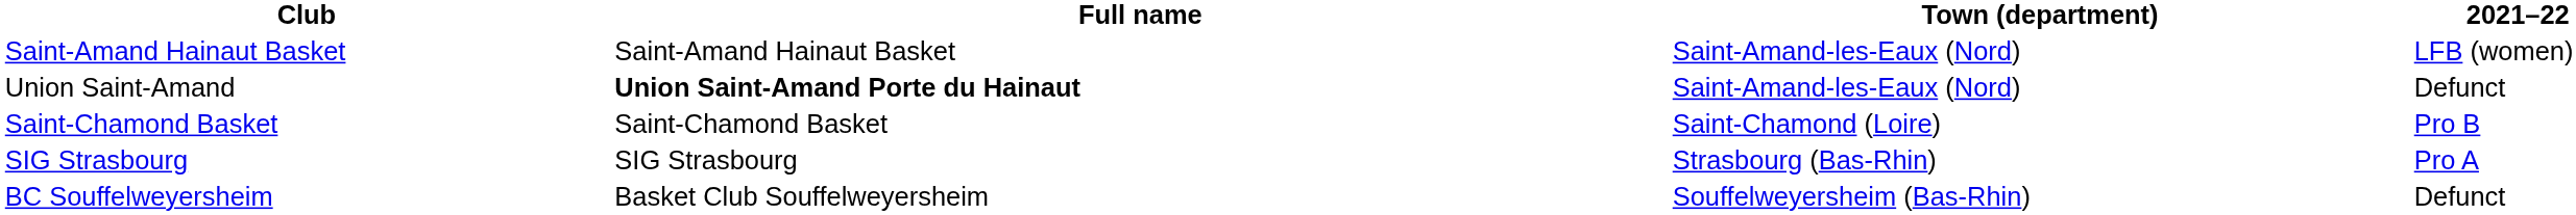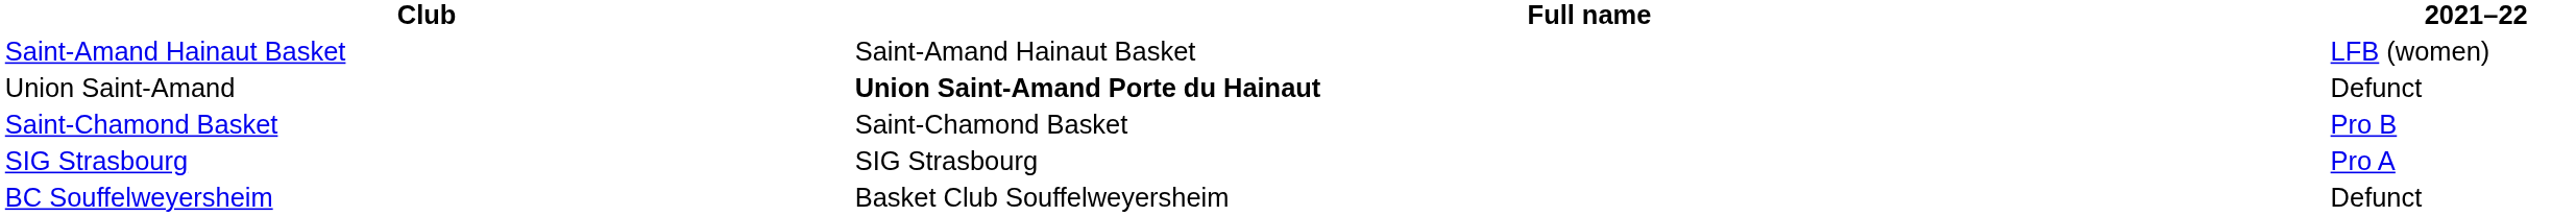 <table width="100%">
 <tr>
 <th width="23%">Club</th>
 <th width="40%">Full name</th>
-<th width="28%">Town (department)</th>
 <th width="8%">2021–22</th>
 </tr>
 <tr>
 <td><a href='#'>Saint-Amand Hainaut Basket</a></td>
 <td>Saint-Amand Hainaut Basket</td>
-<td><a href='#'>Saint-Amand-les-Eaux</a> (<a href='#'>Nord</a>)</td>
 <td><a href='#'>LFB</a> (women)</td>
 </tr>
 <tr>
 <td>Union Saint-Amand</td>
 <td><strong>Union Saint-Amand Porte du Hainaut</strong></td>
-<td><a href='#'>Saint-Amand-les-Eaux</a> (<a href='#'>Nord</a>)</td>
 <td>Defunct</td>
 </tr>
 <tr>
 <td><a href='#'>Saint-Chamond Basket</a></td>
 <td>Saint-Chamond Basket</td>
-<td><a href='#'>Saint-Chamond</a> (<a href='#'>Loire</a>)</td>
 <td><a href='#'>Pro B</a></td>
 </tr>
 <tr>
 <td><a href='#'>SIG Strasbourg</a></td>
 <td>SIG Strasbourg</td>
-<td><a href='#'>Strasbourg</a> (<a href='#'>Bas-Rhin</a>)</td>
 <td><a href='#'>Pro A</a></td>
 </tr>
 <tr>
 <td><a href='#'>BC Souffelweyersheim</a></td>
 <td>Basket Club Souffelweyersheim</td>
-<td><a href='#'>Souffelweyersheim</a> (<a href='#'>Bas-Rhin</a>)</td>
 <td>Defunct</td>
 </tr>
 </table>
